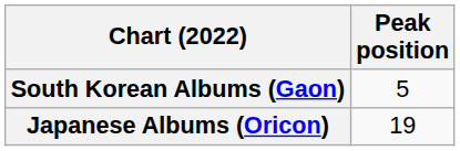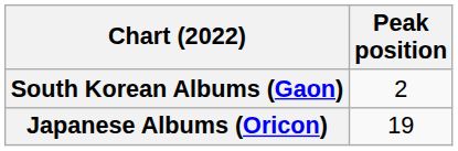 <table class="wikitable plainrowheaders" style="text-align:center">
 <tr>
 <th scope="col">Chart (2022)</th>
 <th scope="col">Peak<br>position</th>
 </tr>
 <tr>
 <th scope="row">South Korean Albums (<a href='#'>Gaon</a>)</th>
-<td>5</td>
+<td>2</td>
 </tr>
 <tr>
 <th scope="row">Japanese Albums (<a href='#'>Oricon</a>)</th>
 <td>19</td>
 </tr>
 </table>
